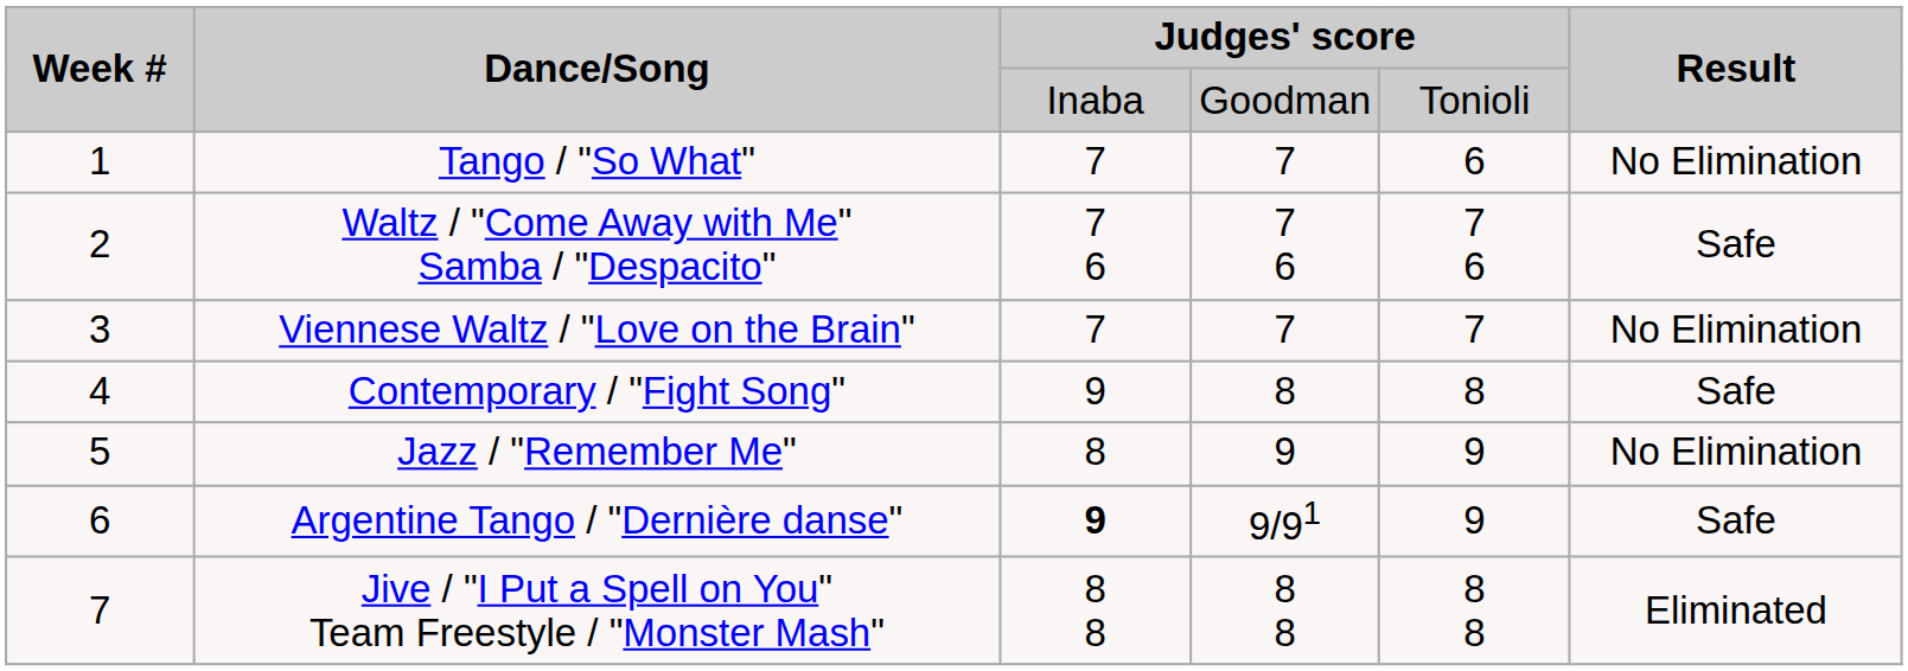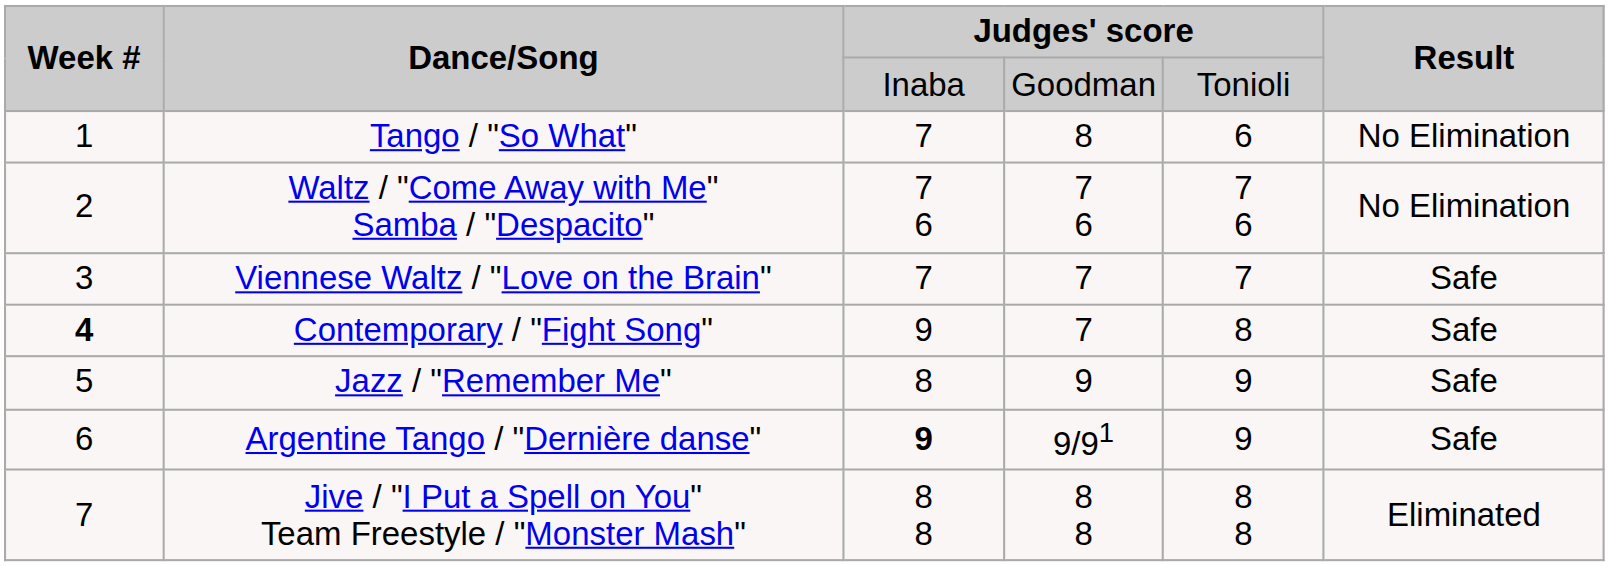 <table class="wikitable" style="float:left;">
 <tr style="text-align:Center; background:#ccc;">
 <td rowspan="2"><strong>Week #</strong></td>
 <td rowspan="2"><strong>Dance/Song</strong></td>
 <td colspan="3"><strong>Judges' score</strong></td>
 <td rowspan="2"><strong>Result</strong></td>
 </tr>
 <tr style="text-align:center; background:#ccc;">
 <td style="width:10%; ">Inaba</td>
 <td style="width:10%; ">Goodman</td>
 <td style="width:10%; ">Tonioli</td>
 </tr>
 <tr style="text-align:center; background:#faf6f6;">
 <td>1</td>
 <td><a href='#'>Tango</a> / "<a href='#'>So What</a>"</td>
 <td>7</td>
-<td>7</td>
+<td>8</td>
 <td>6</td>
 <td>No Elimination</td>
 </tr>
 <tr style="text-align:center; background:#faf6f6;">
 <td>2</td>
 <td><a href='#'>Waltz</a> / "<a href='#'>Come Away with Me</a>"<br><a href='#'>Samba</a> / "<a href='#'>Despacito</a>"</td>
 <td>7<br>6</td>
 <td>7<br>6</td>
 <td>7<br>6</td>
-<td>Safe</td>
+<td>No Elimination</td>
 </tr>
 <tr style="text-align:center; background:#faf6f6;">
 <td>3</td>
 <td><a href='#'>Viennese Waltz</a> / "<a href='#'>Love on the Brain</a>"</td>
 <td>7</td>
 <td>7</td>
 <td>7</td>
-<td>No Elimination</td>
+<td>Safe</td>
 </tr>
 <tr style="text-align:center; background:#faf6f6;">
-<td>4</td>
+<td><strong>4</strong></td>
 <td><a href='#'>Contemporary</a> / "<a href='#'>Fight Song</a>"</td>
 <td>9</td>
-<td>8</td>
+<td>7</td>
 <td>8</td>
 <td>Safe</td>
 </tr>
 <tr style="text-align:center; background:#faf6f6;">
 <td>5</td>
 <td><a href='#'>Jazz</a> / "<a href='#'>Remember Me</a>"</td>
 <td>8</td>
 <td>9</td>
 <td>9</td>
-<td>No Elimination</td>
+<td>Safe</td>
 </tr>
 <tr style="text-align:center; background:#faf6f6;">
 <td>6</td>
 <td><a href='#'>Argentine Tango</a> / "<a href='#'>Dernière danse</a>"</td>
 <td><strong>9</strong></td>
 <td>9/9<sup>1</sup></td>
 <td>9</td>
 <td>Safe</td>
 </tr>
 <tr style="text-align:center; background:#faf6f6;">
 <td>7</td>
 <td><a href='#'>Jive</a> / "<a href='#'>I Put a Spell on You</a>"<br>Team Freestyle / "<a href='#'>Monster Mash</a>"</td>
 <td>8<br>8</td>
 <td>8<br>8</td>
 <td>8<br>8</td>
 <td>Eliminated</td>
 </tr>
 </table>
